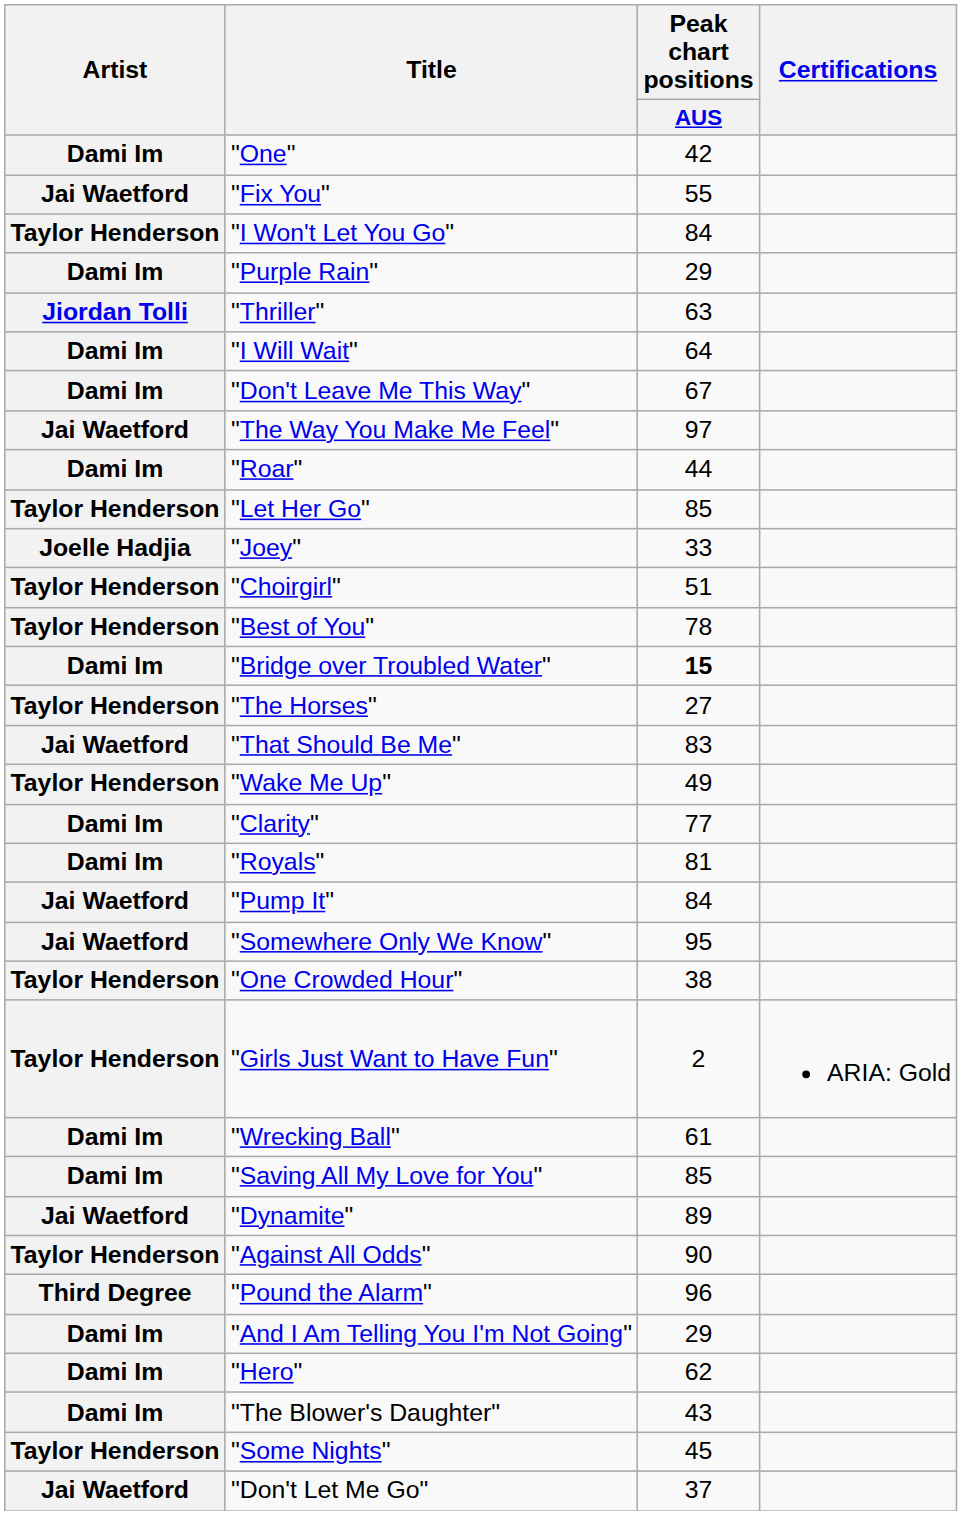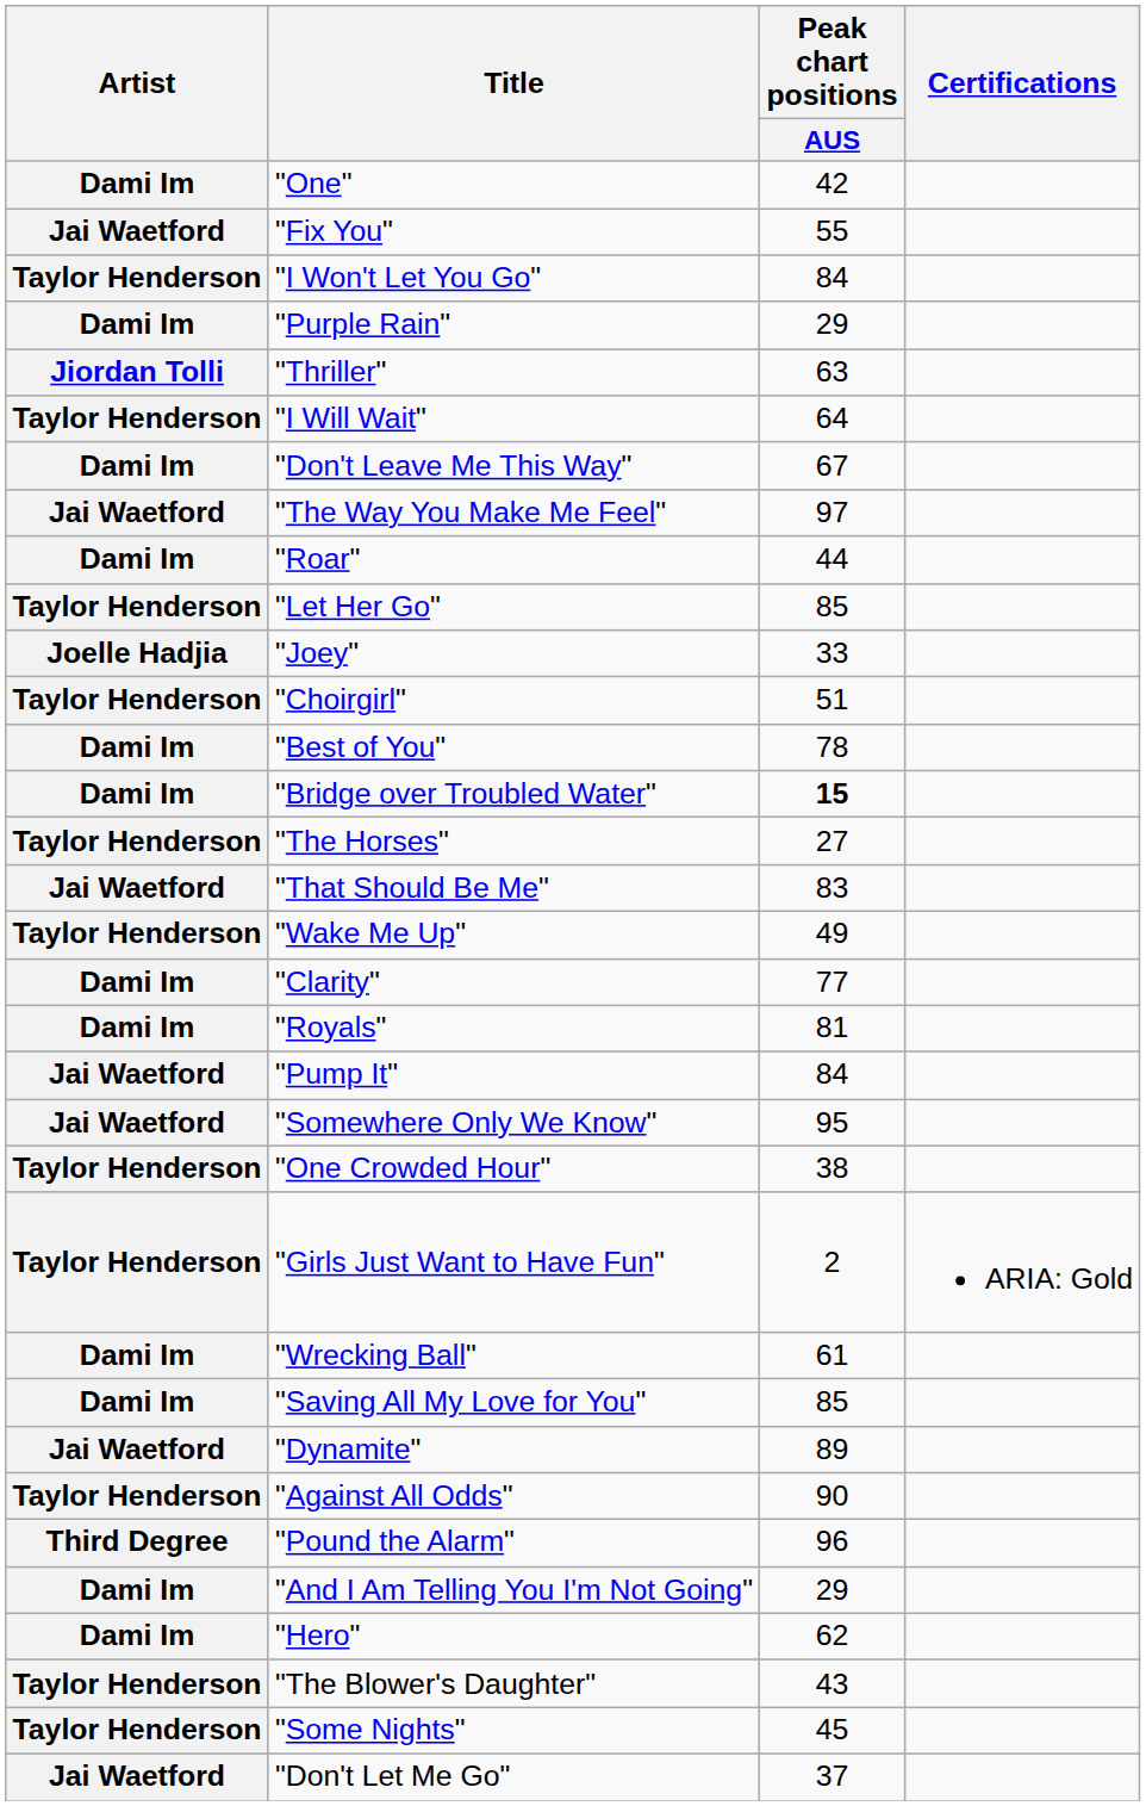 <table class="wikitable plainrowheaders" style="text-align:center;">
 <tr>
 <th scope="col" rowspan="2">Artist</th>
 <th scope="col" rowspan="2">Title</th>
 <th scope="col" colspan="1">Peak chart positions</th>
 <th scope="col" rowspan="2"><a href='#'>Certifications</a></th>
 </tr>
 <tr>
 <th scope="col" style="width:3em;font-size:90%;"><a href='#'>AUS</a><br></th>
 </tr>
 <tr>
 <th scope="row">Dami Im</th>
 <td style="text-align:left;">"<a href='#'>One</a>"</td>
 <td>42</td>
 <td></td>
 </tr>
 <tr>
 <th scope="row">Jai Waetford</th>
 <td style="text-align:left;">"<a href='#'>Fix You</a>"</td>
 <td>55</td>
 <td></td>
 </tr>
 <tr>
 <th scope="row">Taylor Henderson</th>
 <td style="text-align:left;">"<a href='#'>I Won't Let You Go</a>"</td>
 <td>84</td>
 <td></td>
 </tr>
 <tr>
 <th scope="row">Dami Im</th>
 <td style="text-align:left;">"<a href='#'>Purple Rain</a>"</td>
 <td>29</td>
 <td></td>
 </tr>
 <tr>
 <th scope="row"><a href='#'>Jiordan Tolli</a></th>
 <td style="text-align:left;">"<a href='#'>Thriller</a>"</td>
 <td>63</td>
 <td></td>
 </tr>
 <tr>
-<th scope="row">Dami Im</th>
+<th scope="row">Taylor Henderson</th>
 <td style="text-align:left;">"<a href='#'>I Will Wait</a>"</td>
 <td>64</td>
 <td></td>
 </tr>
 <tr>
 <th scope="row">Dami Im</th>
 <td style="text-align:left;">"<a href='#'>Don't Leave Me This Way</a>"</td>
 <td>67</td>
 <td></td>
 </tr>
 <tr>
 <th scope="row">Jai Waetford</th>
 <td style="text-align:left;">"<a href='#'>The Way You Make Me Feel</a>"</td>
 <td>97</td>
 <td></td>
 </tr>
 <tr>
 <th scope="row">Dami Im</th>
 <td style="text-align:left;">"<a href='#'>Roar</a>"</td>
 <td>44</td>
 <td></td>
 </tr>
 <tr>
 <th scope="row">Taylor Henderson</th>
 <td style="text-align:left;">"<a href='#'>Let Her Go</a>"</td>
 <td>85</td>
 <td></td>
 </tr>
 <tr>
 <th scope="row">Joelle Hadjia</th>
 <td style="text-align:left;">"<a href='#'>Joey</a>"</td>
 <td>33</td>
 <td></td>
 </tr>
 <tr>
 <th scope="row">Taylor Henderson</th>
 <td style="text-align:left;">"<a href='#'>Choirgirl</a>"</td>
 <td>51</td>
 <td></td>
 </tr>
 <tr>
-<th scope="row">Taylor Henderson</th>
+<th scope="row">Dami Im</th>
 <td style="text-align:left;">"<a href='#'>Best of You</a>"</td>
 <td>78</td>
 <td></td>
 </tr>
 <tr>
 <th scope="row">Dami Im</th>
 <td style="text-align:left;">"<a href='#'>Bridge over Troubled Water</a>"</td>
 <td><strong>15</strong></td>
 <td></td>
 </tr>
 <tr>
 <th scope="row">Taylor Henderson</th>
 <td style="text-align:left;">"<a href='#'>The Horses</a>"</td>
 <td>27</td>
 <td></td>
 </tr>
 <tr>
 <th scope="row">Jai Waetford</th>
 <td style="text-align:left;">"<a href='#'>That Should Be Me</a>"</td>
 <td>83</td>
 <td></td>
 </tr>
 <tr>
 <th scope="row">Taylor Henderson</th>
 <td style="text-align:left;">"<a href='#'>Wake Me Up</a>"</td>
 <td>49</td>
 <td></td>
 </tr>
 <tr>
 <th scope="row">Dami Im</th>
 <td style="text-align:left;">"<a href='#'>Clarity</a>"</td>
 <td>77</td>
 <td></td>
 </tr>
 <tr>
 <th scope="row">Dami Im</th>
 <td style="text-align:left;">"<a href='#'>Royals</a>"</td>
 <td>81</td>
 <td></td>
 </tr>
 <tr>
 <th scope="row">Jai Waetford</th>
 <td style="text-align:left;">"<a href='#'>Pump It</a>"</td>
 <td>84</td>
 <td></td>
 </tr>
 <tr>
 <th scope="row">Jai Waetford</th>
 <td style="text-align:left;">"<a href='#'>Somewhere Only We Know</a>"</td>
 <td>95</td>
 <td></td>
 </tr>
 <tr>
 <th scope="row">Taylor Henderson</th>
 <td style="text-align:left;">"<a href='#'>One Crowded Hour</a>"</td>
 <td>38</td>
 <td></td>
 </tr>
 <tr>
 <th scope="row">Taylor Henderson</th>
 <td style="text-align:left;">"<a href='#'>Girls Just Want to Have Fun</a>"</td>
 <td>2</td>
 <td><br><ul><li>ARIA: Gold</li></ul></td>
 </tr>
 <tr>
 <th scope="row">Dami Im</th>
 <td style="text-align:left;">"<a href='#'>Wrecking Ball</a>"</td>
 <td>61</td>
 <td></td>
 </tr>
 <tr>
 <th scope="row">Dami Im</th>
 <td style="text-align:left;">"<a href='#'>Saving All My Love for You</a>"</td>
 <td>85</td>
 <td></td>
 </tr>
 <tr>
 <th scope="row">Jai Waetford</th>
 <td style="text-align:left;">"<a href='#'>Dynamite</a>"</td>
 <td>89</td>
 <td></td>
 </tr>
 <tr>
 <th scope="row">Taylor Henderson</th>
 <td style="text-align:left;">"<a href='#'>Against All Odds</a>"</td>
 <td>90</td>
 <td></td>
 </tr>
 <tr>
 <th scope="row">Third Degree</th>
 <td style="text-align:left;">"<a href='#'>Pound the Alarm</a>"</td>
 <td>96</td>
 <td></td>
 </tr>
 <tr>
 <th scope="row">Dami Im</th>
 <td style="text-align:left;">"<a href='#'>And I Am Telling You I'm Not Going</a>"</td>
 <td>29</td>
 <td></td>
 </tr>
 <tr>
 <th scope="row">Dami Im</th>
 <td style="text-align:left;">"<a href='#'>Hero</a>"</td>
 <td>62</td>
 <td></td>
 </tr>
 <tr>
-<th scope="row">Dami Im</th>
+<th scope="row">Taylor Henderson</th>
 <td style="text-align:left;">"The Blower's Daughter"</td>
 <td>43</td>
 <td></td>
 </tr>
 <tr>
 <th scope="row">Taylor Henderson</th>
 <td style="text-align:left;">"<a href='#'>Some Nights</a>"</td>
 <td>45</td>
 <td></td>
 </tr>
 <tr>
 <th scope="row">Jai Waetford</th>
 <td style="text-align:left;">"Don't Let Me Go"</td>
 <td>37</td>
 <td></td>
 </tr>
 <tr>
 </tr>
 </table>
